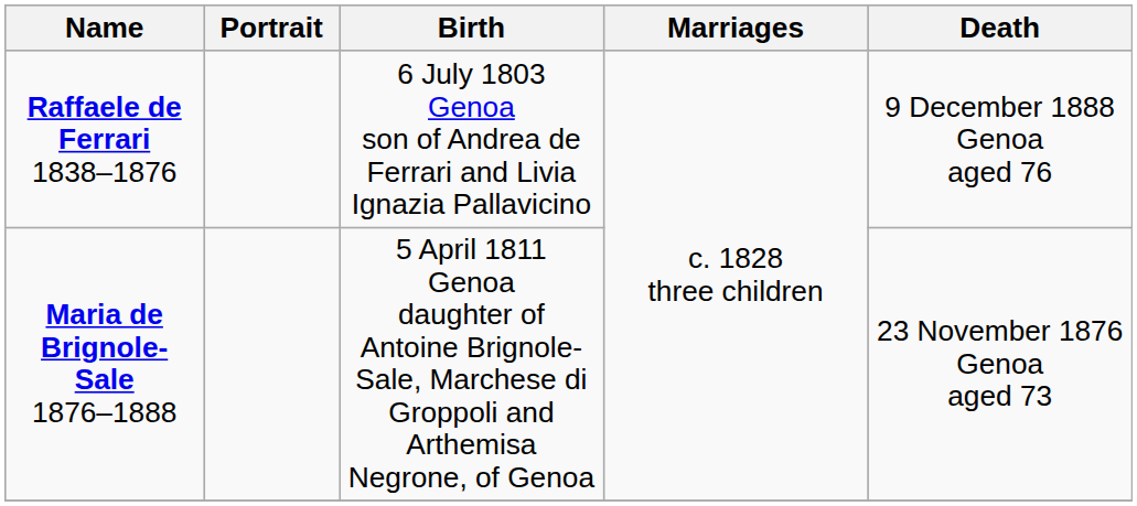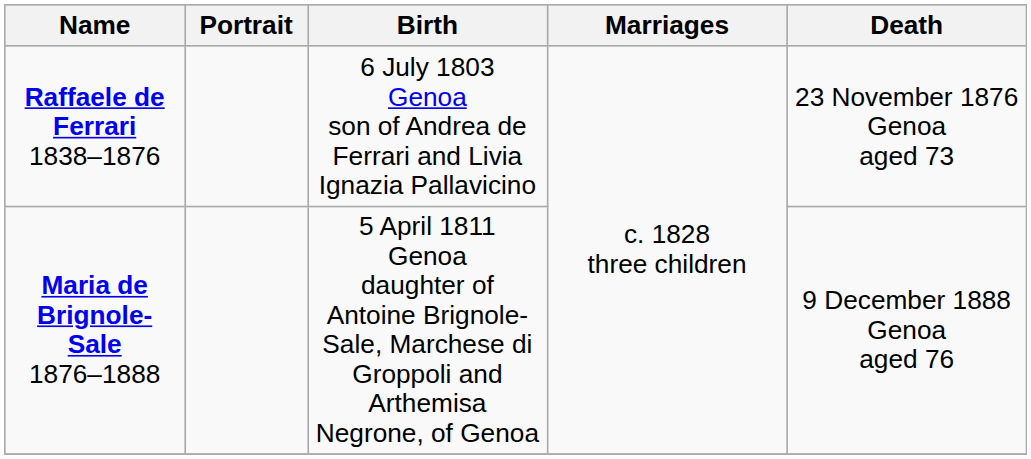 <table style="text-align:center; width:100%" class="wikitable">
 <tr>
 <th width=15%>Name</th>
 <th width=10%>Portrait</th>
 <th width=20%>Birth</th>
 <th width=20%>Marriages</th>
 <th width=20%>Death</th>
 </tr>
 <tr>
 <td width=auto><strong><a href='#'>Raffaele de Ferrari</a></strong><br>1838–1876</td>
 <td></td>
 <td>6 July 1803<br><a href='#'>Genoa</a><br>son of Andrea de Ferrari and Livia Ignazia Pallavicino</td>
 <td rowspan="2">c. 1828<br>three children</td>
-<td>9 December 1888<br>Genoa<br>aged 76</td>
+<td>23 November 1876<br>Genoa<br>aged 73</td>
 </tr>
 <tr>
 <td width=auto><strong><a href='#'>Maria de Brignole-Sale</a></strong><br>1876–1888</td>
 <td></td>
 <td>5 April 1811<br>Genoa<br>daughter of Antoine Brignole-Sale, Marchese di Groppoli and Arthemisa Negrone, of Genoa</td>
-<td>23 November 1876<br>Genoa<br>aged 73</td>
+<td>9 December 1888<br>Genoa<br>aged 76</td>
 </tr>
 <tr>
 </tr>
 </table>
